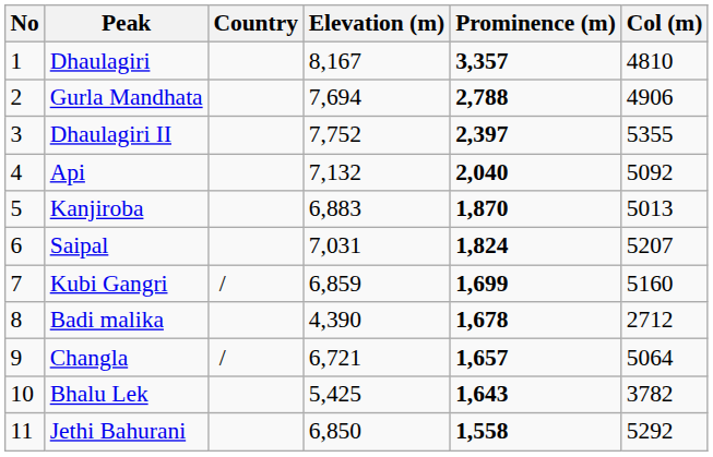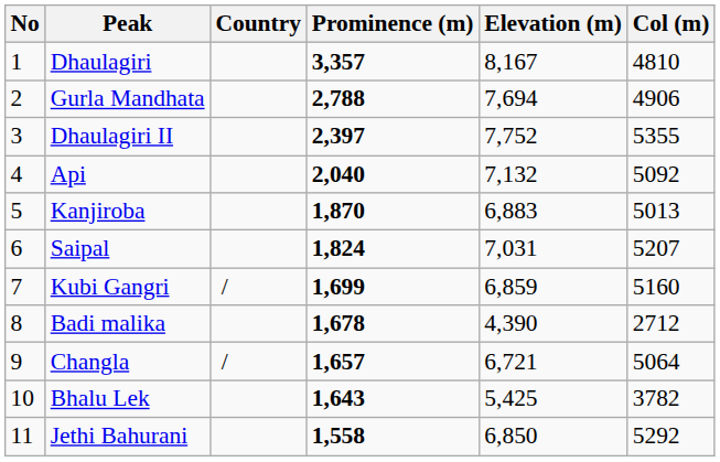 <table class="wikitable sortable">
 <tr>
 <th>No</th>
 <th>Peak</th>
 <th>Country</th>
+<th>Prominence (m)</th>
 <th>Elevation (m)</th>
-<th>Prominence (m)</th>
 <th>Col (m)</th>
 </tr>
 <tr>
 <td>1</td>
 <td><a href='#'>Dhaulagiri</a></td>
 <td></td>
+<td><strong>3,357</strong></td>
 <td>8,167</td>
-<td><strong>3,357</strong></td>
 <td>4810</td>
 </tr>
 <tr>
 <td>2</td>
 <td><a href='#'>Gurla Mandhata</a></td>
 <td></td>
+<td><strong>2,788</strong></td>
 <td>7,694</td>
-<td><strong>2,788</strong></td>
 <td>4906</td>
 </tr>
 <tr>
 <td>3</td>
 <td><a href='#'>Dhaulagiri II</a></td>
 <td></td>
+<td><strong>2,397</strong></td>
 <td>7,752</td>
-<td><strong>2,397</strong></td>
 <td>5355</td>
 </tr>
 <tr>
 <td>4</td>
 <td><a href='#'>Api</a></td>
 <td></td>
+<td><strong>2,040</strong></td>
 <td>7,132</td>
-<td><strong>2,040</strong></td>
 <td>5092</td>
 </tr>
 <tr>
 <td>5</td>
 <td><a href='#'>Kanjiroba</a></td>
 <td></td>
+<td><strong>1,870</strong></td>
 <td>6,883</td>
-<td><strong>1,870</strong></td>
 <td>5013</td>
 </tr>
 <tr>
 <td>6</td>
 <td><a href='#'>Saipal</a></td>
 <td></td>
+<td><strong>1,824</strong></td>
 <td>7,031</td>
-<td><strong>1,824</strong></td>
 <td>5207</td>
 </tr>
 <tr>
 <td>7</td>
 <td><a href='#'>Kubi Gangri</a></td>
 <td> / </td>
+<td><strong>1,699</strong></td>
 <td>6,859</td>
-<td><strong>1,699</strong></td>
 <td>5160</td>
 </tr>
 <tr>
 <td>8</td>
 <td><a href='#'>Badi malika</a></td>
 <td></td>
+<td><strong>1,678</strong></td>
 <td>4,390</td>
-<td><strong>1,678</strong></td>
 <td>2712</td>
 </tr>
 <tr>
 <td>9</td>
 <td><a href='#'>Changla</a></td>
 <td> / </td>
+<td><strong>1,657</strong></td>
 <td>6,721</td>
-<td><strong>1,657</strong></td>
 <td>5064</td>
 </tr>
 <tr>
 <td>10</td>
 <td><a href='#'>Bhalu Lek</a></td>
 <td></td>
+<td><strong>1,643</strong></td>
 <td>5,425</td>
-<td><strong>1,643</strong></td>
 <td>3782</td>
 </tr>
 <tr>
 <td>11</td>
 <td><a href='#'>Jethi Bahurani</a></td>
 <td></td>
+<td><strong>1,558</strong></td>
 <td>6,850</td>
-<td><strong>1,558</strong></td>
 <td>5292</td>
 </tr>
 </table>
